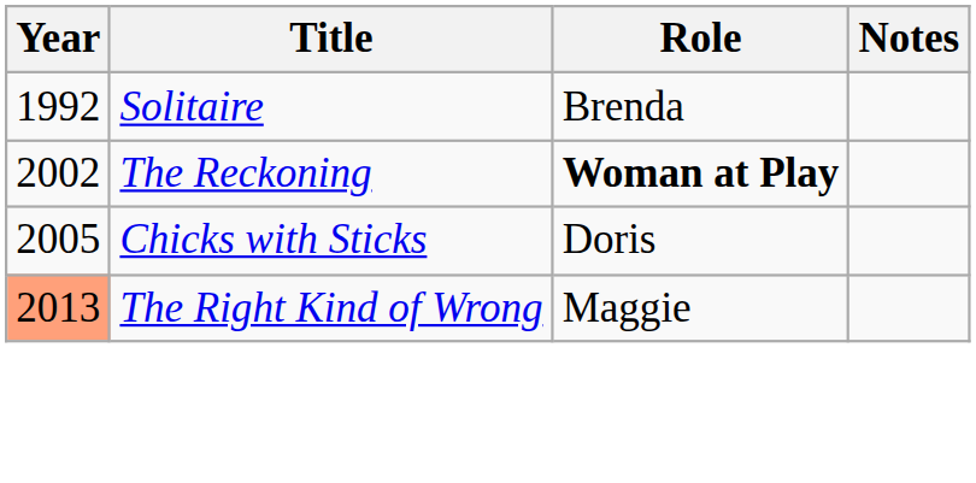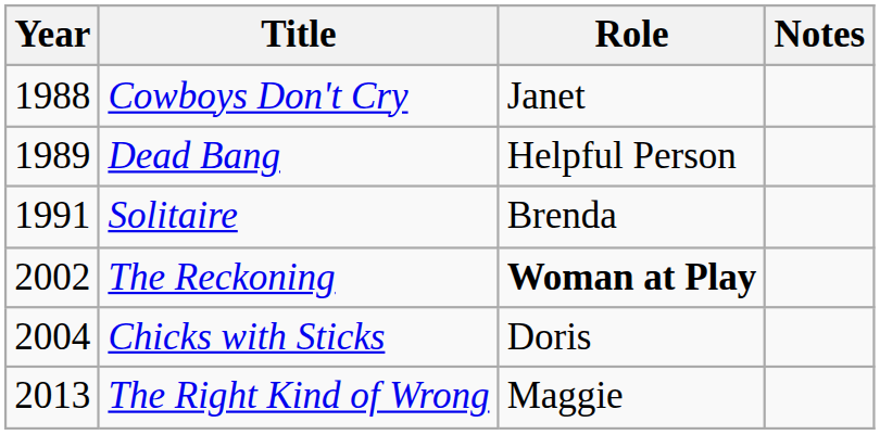 <table class="wikitable sortable">
 <tr>
 <th>Year</th>
 <th>Title</th>
 <th>Role</th>
 <th class="unsortable">Notes</th>
 </tr>
 <tr>
-<td>1992</td>
+<td>1988</td>
+<td><a href='#'><em>Cowboys Don't Cry</em></a></td>
+<td>Janet</td>
+<td></td>
+</tr>
+<tr>
+<td>1989</td>
+<td><em><a href='#'>Dead Bang</a></em></td>
+<td>Helpful Person</td>
+<td></td>
+</tr>
+<tr>
+<td>1991</td>
 <td><a href='#'><em>Solitaire</em></a></td>
 <td>Brenda</td>
 <td></td>
 </tr>
 <tr>
 <td>2002</td>
 <td data-sort-value="Reckoning, The"><a href='#'><em>The Reckoning</em></a></td>
 <td><strong>Woman at Play</strong></td>
 <td></td>
 </tr>
 <tr>
-<td>2005</td>
+<td>2004</td>
 <td><em><a href='#'>Chicks with Sticks</a></em></td>
 <td>Doris</td>
 <td></td>
 </tr>
 <tr>
-<td style="background: lightsalmon;">2013</td>
+<td>2013</td>
 <td data-sort-value="Right Kind of Wrong, The"><a href='#'><em>The Right Kind of Wrong</em></a></td>
 <td>Maggie</td>
 <td></td>
 </tr>
 </table>
